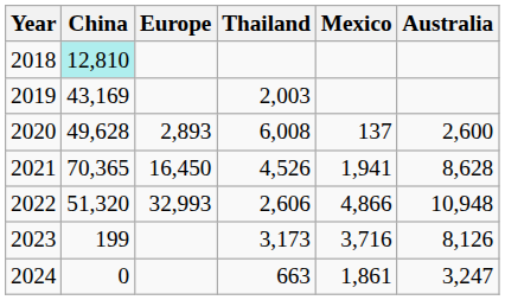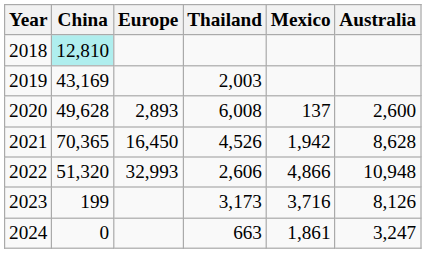 <table class=wikitable style="text-align: right;">
 <tr>
 <th>Year</th>
 <th>China</th>
 <th>Europe</th>
 <th>Thailand</th>
 <th>Mexico</th>
 <th>Australia</th>
 </tr>
 <tr>
 <td>2018</td>
 <td style="background: paleturquoise;">12,810</td>
 <td></td>
 <td></td>
 <td></td>
 <td></td>
 </tr>
 <tr>
 <td>2019</td>
 <td>43,169</td>
 <td></td>
 <td>2,003</td>
 <td></td>
 <td></td>
 </tr>
 <tr>
 <td>2020</td>
 <td>49,628</td>
 <td>2,893</td>
 <td>6,008</td>
 <td>137</td>
 <td>2,600</td>
 </tr>
 <tr>
 <td>2021</td>
 <td>70,365</td>
 <td>16,450</td>
 <td>4,526</td>
-<td>1,941</td>
+<td>1,942</td>
 <td>8,628</td>
 </tr>
 <tr>
 <td>2022</td>
 <td>51,320</td>
 <td>32,993</td>
 <td>2,606</td>
 <td>4,866</td>
 <td>10,948</td>
 </tr>
 <tr>
 <td>2023</td>
 <td>199</td>
 <td></td>
 <td>3,173</td>
 <td>3,716</td>
 <td>8,126</td>
 </tr>
 <tr>
 <td>2024</td>
 <td>0</td>
 <td></td>
 <td>663</td>
 <td>1,861</td>
 <td>3,247</td>
 </tr>
 </table>
